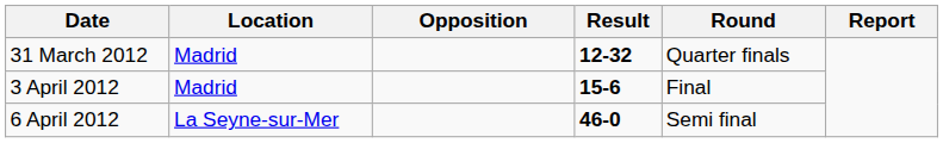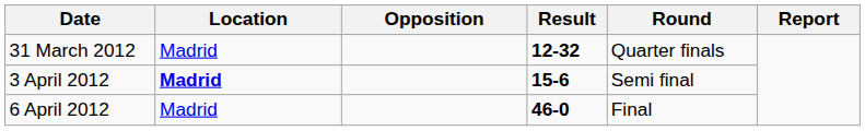 <table class="wikitable">
 <tr style="text-align:left;">
 <th width="120">Date</th>
 <th width="150">Location</th>
 <th width="150">Opposition</th>
 <th width="60">Result</th>
 <th width="120">Round</th>
 <th width="80">Report</th>
 </tr>
 <tr>
 <td>31 March 2012</td>
 <td><a href='#'>Madrid</a></td>
 <td></td>
 <td><strong>12-32</strong></td>
 <td>Quarter finals</td>
 </tr>
 <tr>
 <td>3 April 2012</td>
-<td><a href='#'>Madrid</a></td>
+<td><strong><a href='#'>Madrid</a></strong></td>
 <td></td>
 <td><strong>15-6</strong></td>
-<td>Final</td>
+<td>Semi final</td>
 </tr>
 <tr>
 <td>6 April 2012</td>
-<td><a href='#'>La Seyne-sur-Mer</a></td>
+<td><a href='#'>Madrid</a></td>
 <td></td>
 <td><strong>46-0</strong></td>
-<td>Semi final</td>
+<td>Final</td>
 </tr>
 </table>
